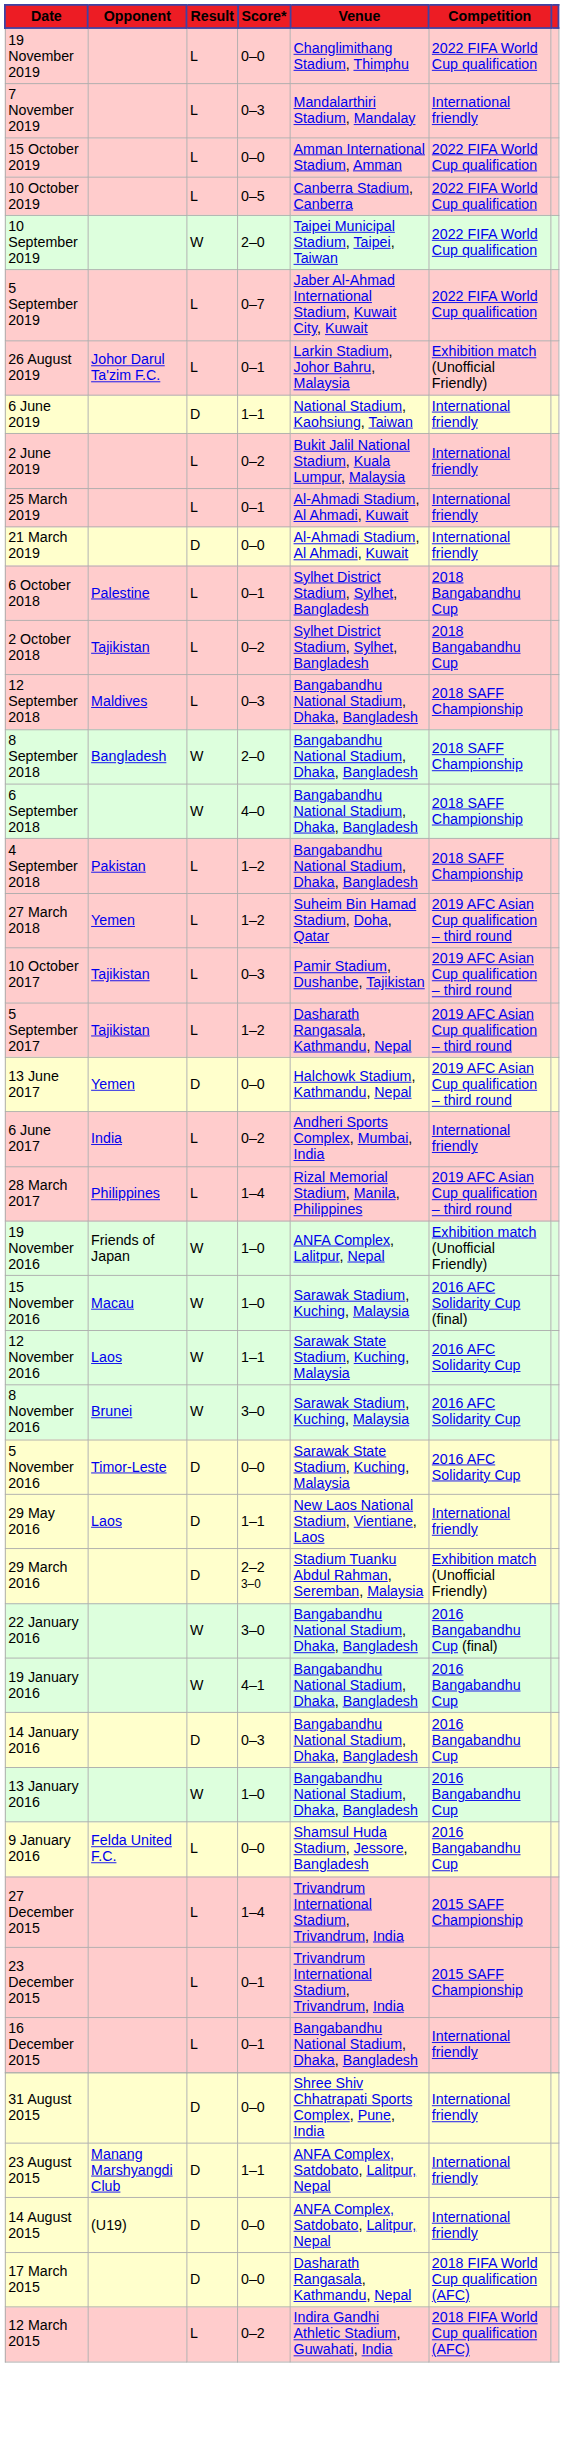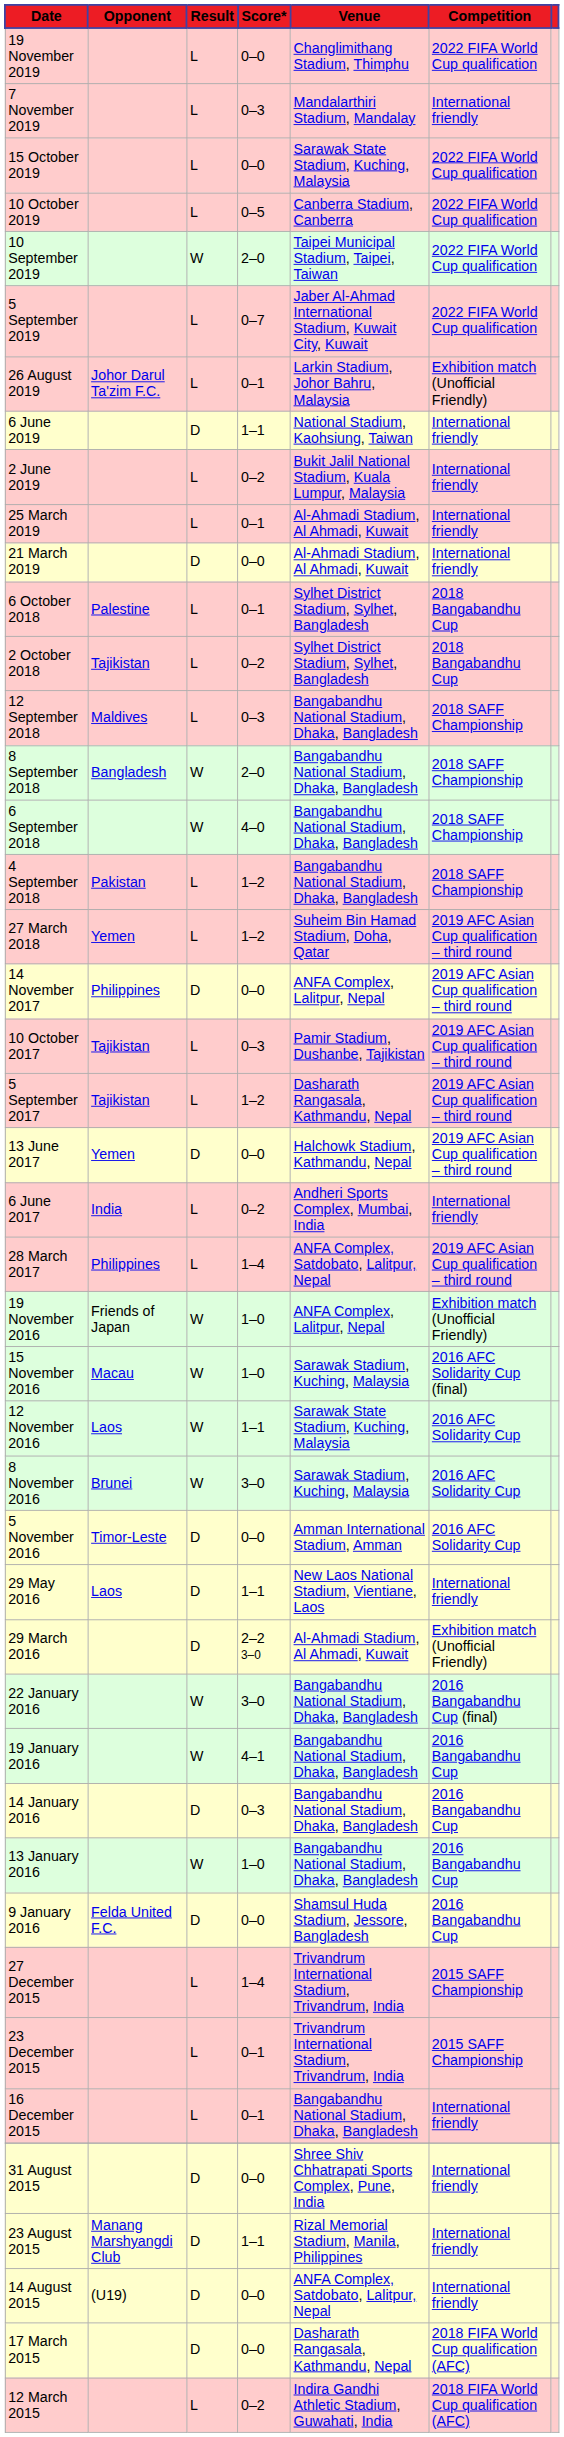 <table width=100% class="wikitable">
 <tr>
 <th style="background:#ED1C24;border: 2px solid #3F43A4;"><span>Date</span></th>
 <th style="background:#ED1C24;border: 2px solid #3F43A4;"><span>Opponent</span></th>
 <th style="background:#ED1C24;border: 2px solid #3F43A4;"><span>Result</span></th>
 <th style="background:#ED1C24;border: 2px solid #3F43A4;"><span>Score*</span></th>
 <th style="background:#ED1C24;border: 2px solid #3F43A4;"><span>Venue</span></th>
 <th style="background:#ED1C24;border: 2px solid #3F43A4;"><span>Competition</span></th>
 <th style="background:#ED1C24;border: 2px solid #3F43A4;"><span></span></th>
 </tr>
 <tr style="background:#fcc;">
 <td>19 November 2019</td>
 <td></td>
 <td>L</td>
 <td>0–0</td>
 <td> <a href='#'>Changlimithang Stadium</a>, <a href='#'>Thimphu</a></td>
 <td><a href='#'>2022 FIFA World Cup qualification</a></td>
 <td></td>
 </tr>
 <tr style="background:#fcc;">
 <td>7 November 2019</td>
 <td></td>
 <td>L</td>
 <td>0–3</td>
 <td> <a href='#'>Mandalarthiri Stadium</a>, <a href='#'>Mandalay</a></td>
 <td><a href='#'>International friendly</a></td>
 <td></td>
 </tr>
 <tr style="background:#fcc;">
 <td>15 October 2019</td>
 <td></td>
 <td>L</td>
 <td>0–0</td>
-<td> <a href='#'>Amman International Stadium</a>, <a href='#'>Amman</a></td>
+<td> <a href='#'>Sarawak State Stadium</a>, <a href='#'>Kuching</a>, <a href='#'>Malaysia</a></td>
 <td><a href='#'>2022 FIFA World Cup qualification</a></td>
 <td></td>
 </tr>
 <tr style="background:#fcc;">
 <td>10 October 2019</td>
 <td></td>
 <td>L</td>
 <td>0–5</td>
 <td> <a href='#'>Canberra Stadium</a>, <a href='#'>Canberra</a></td>
 <td><a href='#'>2022 FIFA World Cup qualification</a></td>
 <td></td>
 </tr>
 <tr style="background:#dfd;">
 <td>10 September 2019</td>
 <td></td>
 <td>W</td>
 <td>2–0</td>
 <td> <a href='#'>Taipei Municipal Stadium</a>, <a href='#'>Taipei</a>, <a href='#'>Taiwan</a></td>
 <td><a href='#'>2022 FIFA World Cup qualification</a></td>
 <td></td>
 </tr>
 <tr style="background:#fcc;">
 <td>5 September 2019</td>
 <td></td>
 <td>L</td>
 <td>0–7</td>
 <td> <a href='#'>Jaber Al-Ahmad International Stadium</a>, <a href='#'>Kuwait City</a>, <a href='#'>Kuwait</a></td>
 <td><a href='#'>2022 FIFA World Cup qualification</a></td>
 <td></td>
 </tr>
 <tr style="background:#fcc;">
 <td>26 August 2019</td>
 <td> <a href='#'>Johor Darul Ta'zim F.C.</a></td>
 <td>L</td>
 <td>0–1</td>
 <td> <a href='#'>Larkin Stadium</a>, <a href='#'>Johor Bahru</a>, <a href='#'>Malaysia</a></td>
 <td><a href='#'>Exhibition match</a> (Unofficial Friendly)</td>
 <td></td>
 </tr>
 <tr style="background:#FFFFCC;">
 <td>6 June 2019</td>
 <td></td>
 <td>D</td>
 <td>1–1</td>
 <td> <a href='#'>National Stadium</a>, <a href='#'>Kaohsiung</a>, <a href='#'>Taiwan</a></td>
 <td><a href='#'>International friendly</a></td>
 <td></td>
 </tr>
 <tr style="background:#fcc;">
 <td>2 June 2019</td>
 <td></td>
 <td>L</td>
 <td>0–2</td>
 <td> <a href='#'>Bukit Jalil National Stadium</a>, <a href='#'>Kuala Lumpur</a>, <a href='#'>Malaysia</a></td>
 <td><a href='#'>International friendly</a></td>
 <td></td>
 </tr>
 <tr style="background:#fcc;">
 <td>25 March 2019</td>
 <td></td>
 <td>L</td>
 <td>0–1</td>
 <td> <a href='#'>Al-Ahmadi Stadium</a>, <a href='#'>Al Ahmadi</a>, <a href='#'>Kuwait</a></td>
 <td><a href='#'>International friendly</a></td>
 <td></td>
 </tr>
 <tr style="background:#FFFFCC;">
 <td>21 March 2019</td>
 <td></td>
 <td>D</td>
 <td>0–0</td>
 <td> <a href='#'>Al-Ahmadi Stadium</a>, <a href='#'>Al Ahmadi</a>, <a href='#'>Kuwait</a></td>
 <td><a href='#'>International friendly</a></td>
 <td></td>
 </tr>
 <tr style="background:#fcc;">
 <td>6 October 2018</td>
 <td> <a href='#'>Palestine</a></td>
 <td>L</td>
 <td>0–1</td>
 <td> <a href='#'>Sylhet District Stadium</a>, <a href='#'>Sylhet</a>, <a href='#'>Bangladesh</a></td>
 <td><a href='#'>2018 Bangabandhu Cup</a></td>
 <td></td>
 </tr>
 <tr style="background:#fcc;">
 <td>2 October 2018</td>
 <td> <a href='#'>Tajikistan</a></td>
 <td>L</td>
 <td>0–2</td>
 <td> <a href='#'>Sylhet District Stadium</a>, <a href='#'>Sylhet</a>, <a href='#'>Bangladesh</a></td>
 <td><a href='#'>2018 Bangabandhu Cup</a></td>
 <td></td>
 </tr>
 <tr style="background:#fcc;">
 <td>12 September 2018</td>
 <td> <a href='#'>Maldives</a></td>
 <td>L</td>
 <td>0–3</td>
 <td> <a href='#'>Bangabandhu National Stadium</a>, <a href='#'>Dhaka</a>, <a href='#'>Bangladesh</a></td>
 <td><a href='#'>2018 SAFF Championship</a></td>
 <td></td>
 </tr>
 <tr style="background:#dfd;">
 <td>8 September 2018</td>
 <td> <a href='#'>Bangladesh</a></td>
 <td>W</td>
 <td>2–0</td>
 <td> <a href='#'>Bangabandhu National Stadium</a>, <a href='#'>Dhaka</a>, <a href='#'>Bangladesh</a></td>
 <td><a href='#'>2018 SAFF Championship</a></td>
 <td></td>
 </tr>
 <tr style="background:#dfd;">
 <td>6 September 2018</td>
 <td></td>
 <td>W</td>
 <td>4–0</td>
 <td> <a href='#'>Bangabandhu National Stadium</a>, <a href='#'>Dhaka</a>, <a href='#'>Bangladesh</a></td>
 <td><a href='#'>2018 SAFF Championship</a></td>
 <td></td>
 </tr>
 <tr style="background:#fcc;">
 <td>4 September 2018</td>
 <td> <a href='#'>Pakistan</a></td>
 <td>L</td>
 <td>1–2</td>
 <td> <a href='#'>Bangabandhu National Stadium</a>, <a href='#'>Dhaka</a>, <a href='#'>Bangladesh</a></td>
 <td><a href='#'>2018 SAFF Championship</a></td>
 <td></td>
 </tr>
 <tr style="background:#fcc;">
 <td>27 March 2018</td>
 <td> <a href='#'>Yemen</a></td>
 <td>L</td>
 <td>1–2</td>
 <td> <a href='#'>Suheim Bin Hamad Stadium</a>, <a href='#'>Doha</a>, <a href='#'>Qatar</a></td>
 <td><a href='#'>2019 AFC Asian Cup qualification – third round</a></td>
 <td></td>
 </tr>
+<tr style="background:#FFFFCC;">
+<td>14 November 2017</td>
+<td> <a href='#'>Philippines</a></td>
+<td>D</td>
+<td>0–0</td>
+<td> <a href='#'>ANFA Complex</a>, <a href='#'>Lalitpur</a>, <a href='#'>Nepal</a></td>
+<td><a href='#'>2019 AFC Asian Cup qualification – third round</a></td>
+<td></td>
+</tr>
 <tr style="background:#fcc;">
 <td>10 October 2017</td>
 <td> <a href='#'>Tajikistan</a></td>
 <td>L</td>
 <td>0–3</td>
 <td> <a href='#'>Pamir Stadium</a>, <a href='#'>Dushanbe</a>, <a href='#'>Tajikistan</a></td>
 <td><a href='#'>2019 AFC Asian Cup qualification – third round</a></td>
 <td></td>
 </tr>
 <tr style="background:#fcc;">
 <td>5 September 2017</td>
 <td> <a href='#'>Tajikistan</a></td>
 <td>L</td>
 <td>1–2</td>
 <td> <a href='#'>Dasharath Rangasala</a>, <a href='#'>Kathmandu</a>, <a href='#'>Nepal</a></td>
 <td><a href='#'>2019 AFC Asian Cup qualification – third round</a></td>
 <td></td>
 </tr>
 <tr style="background:#FFFFCC;">
 <td>13 June 2017</td>
 <td> <a href='#'>Yemen</a></td>
 <td>D</td>
 <td>0–0</td>
 <td> <a href='#'>Halchowk Stadium</a>, <a href='#'>Kathmandu</a>, <a href='#'>Nepal</a></td>
 <td><a href='#'>2019 AFC Asian Cup qualification – third round</a></td>
 <td></td>
 </tr>
 <tr style="background:#fcc;">
 <td>6 June 2017</td>
 <td> <a href='#'>India</a></td>
 <td>L</td>
 <td>0–2</td>
 <td> <a href='#'>Andheri Sports Complex</a>, <a href='#'>Mumbai</a>, <a href='#'>India</a></td>
 <td><a href='#'>International friendly</a></td>
 <td></td>
 </tr>
 <tr style="background:#fcc;">
 <td>28 March 2017</td>
 <td> <a href='#'>Philippines</a></td>
 <td>L</td>
 <td>1–4</td>
-<td> <a href='#'>Rizal Memorial Stadium</a>, <a href='#'>Manila</a>, <a href='#'>Philippines</a></td>
+<td> <a href='#'>ANFA Complex, Satdobato</a>, <a href='#'>Lalitpur, Nepal</a></td>
 <td><a href='#'>2019 AFC Asian Cup qualification – third round</a></td>
 <td></td>
 </tr>
 <tr style="background:#dfd;">
 <td>19 November 2016</td>
 <td> Friends of Japan</td>
 <td>W</td>
 <td>1–0</td>
 <td> <a href='#'>ANFA Complex</a>, <a href='#'>Lalitpur</a>, <a href='#'>Nepal</a></td>
 <td><a href='#'>Exhibition match</a> (Unofficial Friendly)</td>
 <td></td>
 </tr>
 <tr style="background:#dfd;">
 <td>15 November 2016</td>
 <td> <a href='#'>Macau</a></td>
 <td>W</td>
 <td>1–0</td>
 <td> <a href='#'>Sarawak Stadium</a>, <a href='#'>Kuching</a>, <a href='#'>Malaysia</a></td>
 <td><a href='#'>2016 AFC Solidarity Cup</a> (final)</td>
 <td></td>
 </tr>
 <tr style="background:#dfd;">
 <td>12 November 2016</td>
 <td> <a href='#'>Laos</a></td>
 <td>W</td>
 <td>1–1</td>
 <td> <a href='#'>Sarawak State Stadium</a>, <a href='#'>Kuching</a>, <a href='#'>Malaysia</a></td>
 <td><a href='#'>2016 AFC Solidarity Cup</a></td>
 <td></td>
 </tr>
 <tr style="background:#dfd;">
 <td>8 November 2016</td>
 <td> <a href='#'>Brunei</a></td>
 <td>W</td>
 <td>3–0</td>
 <td> <a href='#'>Sarawak Stadium</a>, <a href='#'>Kuching</a>, <a href='#'>Malaysia</a></td>
 <td><a href='#'>2016 AFC Solidarity Cup</a></td>
 <td></td>
 </tr>
 <tr style="background:#FFFFCC;">
 <td>5 November 2016</td>
 <td> <a href='#'>Timor-Leste</a></td>
 <td>D</td>
 <td>0–0</td>
-<td> <a href='#'>Sarawak State Stadium</a>, <a href='#'>Kuching</a>, <a href='#'>Malaysia</a></td>
+<td> <a href='#'>Amman International Stadium</a>, <a href='#'>Amman</a></td>
 <td><a href='#'>2016 AFC Solidarity Cup</a></td>
 <td></td>
 </tr>
 <tr style="background:#FFFFCC;">
 <td>29 May 2016</td>
 <td> <a href='#'>Laos</a></td>
 <td>D</td>
 <td>1–1</td>
 <td> <a href='#'>New Laos National Stadium</a>, <a href='#'>Vientiane</a>, <a href='#'>Laos</a></td>
 <td><a href='#'>International friendly</a></td>
 <td></td>
 </tr>
 <tr style="background:#FFFFCC;">
 <td>29 March 2016</td>
 <td></td>
 <td>D</td>
 <td>2–2 <br><small>3–0 </small></td>
-<td> <a href='#'>Stadium Tuanku Abdul Rahman</a>, <a href='#'>Seremban</a>, <a href='#'>Malaysia</a></td>
+<td> <a href='#'>Al-Ahmadi Stadium</a>, <a href='#'>Al Ahmadi</a>, <a href='#'>Kuwait</a></td>
 <td><a href='#'>Exhibition match</a> (Unofficial Friendly)</td>
 <td></td>
 </tr>
 <tr style="background:#dfd;">
 <td>22 January 2016</td>
 <td></td>
 <td>W</td>
 <td>3–0</td>
 <td> <a href='#'>Bangabandhu National Stadium</a>, <a href='#'>Dhaka</a>, <a href='#'>Bangladesh</a></td>
 <td><a href='#'>2016 Bangabandhu Cup</a> (final)</td>
 <td></td>
 </tr>
 <tr style="background:#dfd;">
 <td>19 January 2016</td>
 <td></td>
 <td>W</td>
 <td>4–1</td>
 <td> <a href='#'>Bangabandhu National Stadium</a>, <a href='#'>Dhaka</a>, <a href='#'>Bangladesh</a></td>
 <td><a href='#'>2016 Bangabandhu Cup</a></td>
 <td></td>
 </tr>
 <tr style="background:#FFFFCC;">
 <td>14 January 2016</td>
 <td></td>
 <td>D</td>
 <td>0–3</td>
 <td> <a href='#'>Bangabandhu National Stadium</a>, <a href='#'>Dhaka</a>, <a href='#'>Bangladesh</a></td>
 <td><a href='#'>2016 Bangabandhu Cup</a></td>
 <td></td>
 </tr>
 <tr style="background:#dfd;">
 <td>13 January 2016</td>
 <td></td>
 <td>W</td>
 <td>1–0</td>
 <td> <a href='#'>Bangabandhu National Stadium</a>, <a href='#'>Dhaka</a>, <a href='#'>Bangladesh</a></td>
 <td><a href='#'>2016 Bangabandhu Cup</a></td>
 <td></td>
 </tr>
 <tr style="background:#FFFFCC;">
 <td>9 January 2016</td>
 <td> <a href='#'>Felda United F.C.</a></td>
-<td>L</td>
+<td>D</td>
 <td>0–0</td>
 <td> <a href='#'>Shamsul Huda Stadium</a>, <a href='#'>Jessore</a>, <a href='#'>Bangladesh</a></td>
 <td><a href='#'>2016 Bangabandhu Cup</a></td>
 <td></td>
 </tr>
 <tr style="background:#fcc">
 <td>27 December 2015</td>
 <td></td>
 <td>L</td>
 <td>1–4</td>
 <td> <a href='#'>Trivandrum International Stadium</a>, <a href='#'>Trivandrum</a>, <a href='#'>India</a></td>
 <td><a href='#'>2015 SAFF Championship</a></td>
 <td></td>
 </tr>
 <tr style="background:#fcc;">
 <td>23 December 2015</td>
 <td></td>
 <td>L</td>
 <td>0–1</td>
 <td> <a href='#'>Trivandrum International Stadium</a>, <a href='#'>Trivandrum</a>, <a href='#'>India</a></td>
 <td><a href='#'>2015 SAFF Championship</a></td>
 <td></td>
 </tr>
 <tr style="background:#fcc;">
 <td>16 December 2015</td>
 <td></td>
 <td>L</td>
 <td>0–1</td>
 <td> <a href='#'>Bangabandhu National Stadium</a>, <a href='#'>Dhaka</a>, <a href='#'>Bangladesh</a></td>
 <td><a href='#'>International friendly</a></td>
 <td></td>
 </tr>
 <tr>
 </tr>
 <tr style="background:#FFFFCC;">
 <td>31 August 2015</td>
 <td></td>
 <td>D</td>
 <td>0–0</td>
 <td> <a href='#'>Shree Shiv Chhatrapati Sports Complex</a>, <a href='#'>Pune</a>, <a href='#'>India</a></td>
 <td><a href='#'>International friendly</a></td>
 <td></td>
 </tr>
 <tr style="background:#FFFFCC;">
 <td>23 August 2015</td>
 <td> <a href='#'>Manang Marshyangdi Club</a></td>
 <td>D</td>
 <td>1–1</td>
-<td> <a href='#'>ANFA Complex, Satdobato</a>, <a href='#'>Lalitpur, Nepal</a></td>
+<td> <a href='#'>Rizal Memorial Stadium</a>, <a href='#'>Manila</a>, <a href='#'>Philippines</a></td>
 <td><a href='#'>International friendly</a></td>
 <td></td>
 </tr>
 <tr style="background:#FFFFCC;">
 <td>14 August 2015</td>
 <td> (U19)</td>
 <td>D</td>
 <td>0–0</td>
 <td> <a href='#'>ANFA Complex, Satdobato</a>, <a href='#'>Lalitpur, Nepal</a></td>
 <td><a href='#'>International friendly</a></td>
 <td></td>
 </tr>
 <tr style="background:#FFFFCC;">
 <td>17 March 2015</td>
 <td></td>
 <td>D</td>
 <td>0–0</td>
 <td> <a href='#'>Dasharath Rangasala</a>, <a href='#'>Kathmandu</a>, <a href='#'>Nepal</a></td>
 <td><a href='#'>2018 FIFA World Cup qualification (AFC)</a></td>
 <td></td>
 </tr>
 <tr style="background:#fcc;">
 <td>12 March 2015</td>
 <td></td>
 <td>L</td>
 <td>0–2</td>
 <td> <a href='#'>Indira Gandhi Athletic Stadium</a>, <a href='#'>Guwahati</a>, <a href='#'>India</a></td>
 <td><a href='#'>2018 FIFA World Cup qualification (AFC)</a></td>
 <td></td>
 </tr>
 </table>
